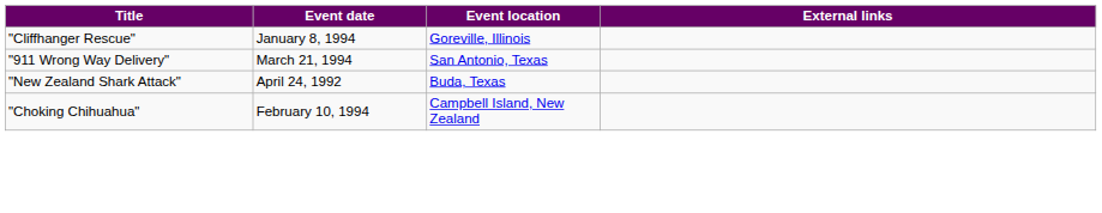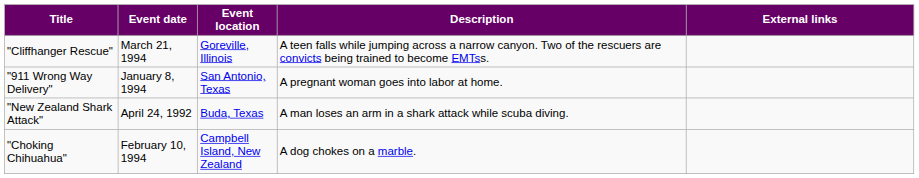 <table class="wikitable" style="width: 100%;">
 <tr>
 <th style="background: #660066; color: #FFFFFF; width: 10%;">Title</th>
 <th style="background: #660066; color: #FFFFFF; width: 7%;">Event date</th>
 <th style="background: #660066; color: #FFFFFF; width: 7%;">Event location</th>
+<th style="background: #660066; color: #FFFFFF; width: 36%;">Description</th>
 <th style="background: #660066; color: #FFFFFF; width: 20%;">External links</th>
 </tr>
 <tr>
 <td>"Cliffhanger Rescue"</td>
-<td>January 8, 1994</td>
+<td>March 21, 1994</td>
 <td><a href='#'>Goreville, Illinois</a></td>
+<td>A teen falls while jumping across a narrow canyon.  Two of the rescuers are <a href='#'>convicts</a> being trained to become <a href='#'>EMTs</a>s.</td>
 <td></td>
 </tr>
 <tr>
 <td>"911 Wrong Way Delivery"</td>
-<td>March 21, 1994</td>
+<td>January 8, 1994</td>
 <td><a href='#'>San Antonio, Texas</a></td>
+<td>A pregnant woman goes into labor at home.</td>
 <td></td>
 </tr>
 <tr>
 <td>"New Zealand Shark Attack"</td>
 <td>April 24, 1992</td>
 <td><a href='#'>Buda, Texas</a></td>
+<td>A man loses an arm in a shark attack while scuba diving.</td>
 <td></td>
 </tr>
 <tr>
 <td>"Choking Chihuahua"</td>
 <td>February 10, 1994</td>
 <td><a href='#'>Campbell Island, New Zealand</a></td>
+<td>A dog chokes on a <a href='#'>marble</a>.</td>
 <td></td>
 </tr>
 </table>
